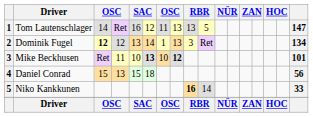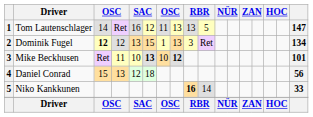 <table align=left| class="wikitable" style="font-size: 90%; text-align: center">
 <tr valign="top">
 <th valign=middle></th>
 <th valign=middle>Driver</th>
 <th colspan=2><a href='#'>OSC</a><br></th>
 <th colspan=2><a href='#'>SAC</a><br></th>
 <th colspan=2><a href='#'>OSC</a><br></th>
 <th colspan=2><a href='#'>RBR</a><br></th>
 <th colspan=2><a href='#'>NÜR</a><br></th>
 <th colspan=2><a href='#'>ZAN</a><br></th>
 <th colspan=2><a href='#'>HOC</a><br></th>
 <th valign=middle>  </th>
 </tr>
 <tr>
 <th>1</th>
 <td align=left> Tom Lautenschlager</td>
 <td style="background:#dfdfdf;">14</td>
 <td style="background:#efcfff;">Ret</td>
 <td style="background:#dfdfdf;">16</td>
 <td style="background:#ffffbf;">12</td>
 <td style="background:#dfdfdf;">11</td>
 <td style="background:#ffffbf;">13</td>
 <td style="background:#dfdfdf;">13</td>
 <td style="background:#ffffbf;">5</td>
 <td></td>
 <td></td>
 <td></td>
 <td></td>
 <td></td>
 <td></td>
 <th>147</th>
 </tr>
 <tr>
 <th>2</th>
 <td align=left> Dominik Fugel</td>
 <td style="background:#ffffbf;"><strong>12</strong></td>
 <td style="background:#dfdfdf;">12</td>
 <td style="background:#ffdf9f;">13</td>
-<td style="background:#ffdf9f;">14</td>
+<td style="background:#ffdf9f;">15</td>
 <td style="background:#ffffbf;">1</td>
 <td style="background:#ffdf9f;">13</td>
 <td style="background:#ffffbf;">3</td>
 <td style="background:#efcfff;">Ret</td>
 <td></td>
 <td></td>
 <td></td>
 <td></td>
 <td></td>
 <td></td>
 <th>134</th>
 </tr>
 <tr>
 <th>3</th>
 <td align=left> Mike Beckhusen</td>
 <td style="background:#efcfff;">Ret</td>
 <td style="background:#ffffbf;">11</td>
 <td style="background:#ffffbf;">10</td>
 <td style="background:#dfdfdf;"><strong>13</strong></td>
 <td style="background:#ffdf9f;">10</td>
 <td style="background:#dfdfdf;"><strong>12</strong></td>
 <td></td>
 <td></td>
 <td></td>
 <td></td>
 <td></td>
 <td></td>
 <td></td>
 <td></td>
 <th>101</th>
 </tr>
 <tr>
 <th>4</th>
 <td align=left> Daniel Conrad</td>
 <td style="background:#ffdf9f;">15</td>
 <td style="background:#ffdf9f;">13</td>
-<td style="background:#dfffdf;">15</td>
+<td style="background:#dfffdf;">12</td>
 <td style="background:#dfffdf;">18</td>
 <td></td>
 <td></td>
 <td></td>
 <td></td>
 <td></td>
 <td></td>
 <td></td>
 <td></td>
 <td></td>
 <td></td>
 <th>56</th>
 </tr>
 <tr>
 <th>5</th>
 <td align=left> Niko Kankkunen</td>
 <td></td>
 <td></td>
 <td></td>
 <td></td>
 <td></td>
 <td></td>
 <td style="background:#ffdf9f;"><strong>16</strong></td>
 <td style="background:#dfdfdf;">14</td>
 <td></td>
 <td></td>
 <td></td>
 <td></td>
 <td></td>
 <td></td>
 <th>33</th>
 </tr>
 <tr>
 </tr>
 <tr valign="top">
 <th valign=middle></th>
 <th valign=middle>Driver</th>
 <th colspan=2><a href='#'>OSC</a><br></th>
 <th colspan=2><a href='#'>SAC</a><br></th>
 <th colspan=2><a href='#'>OSC</a><br></th>
 <th colspan=2><a href='#'>RBR</a><br></th>
 <th colspan=2><a href='#'>NÜR</a><br></th>
 <th colspan=2><a href='#'>ZAN</a><br></th>
 <th colspan=2><a href='#'>HOC</a><br></th>
 <th valign=middle>  </th>
 </tr>
 </table>
